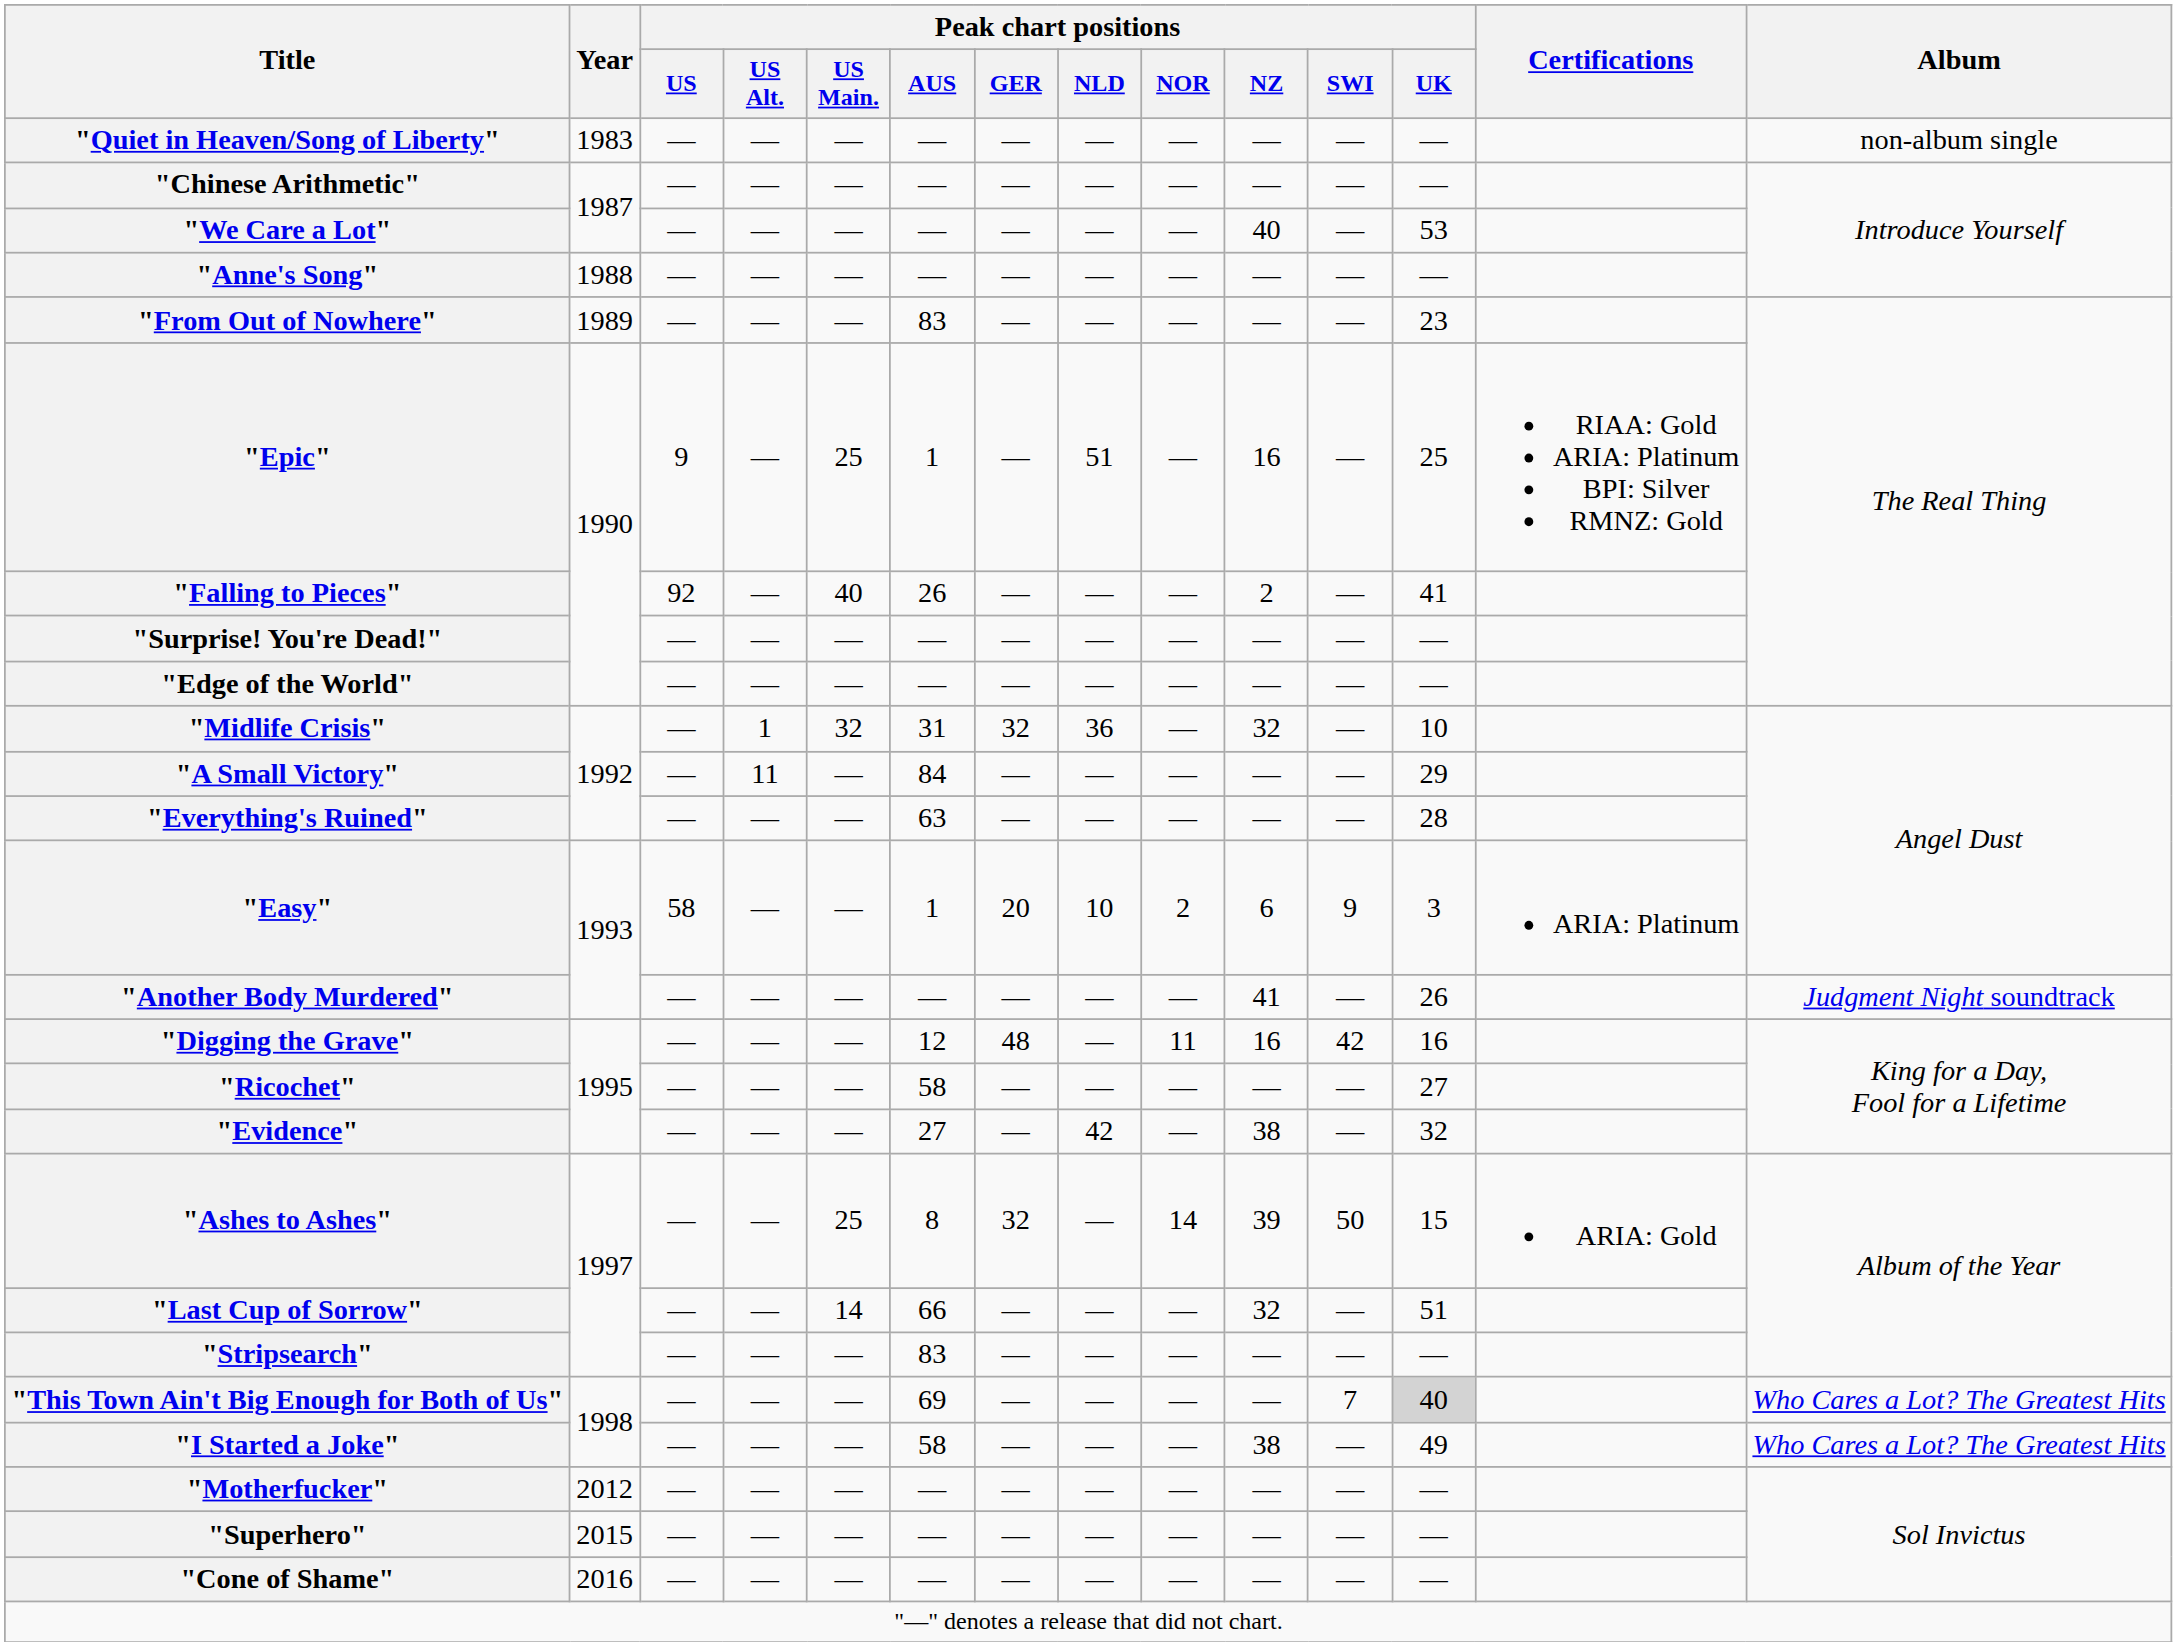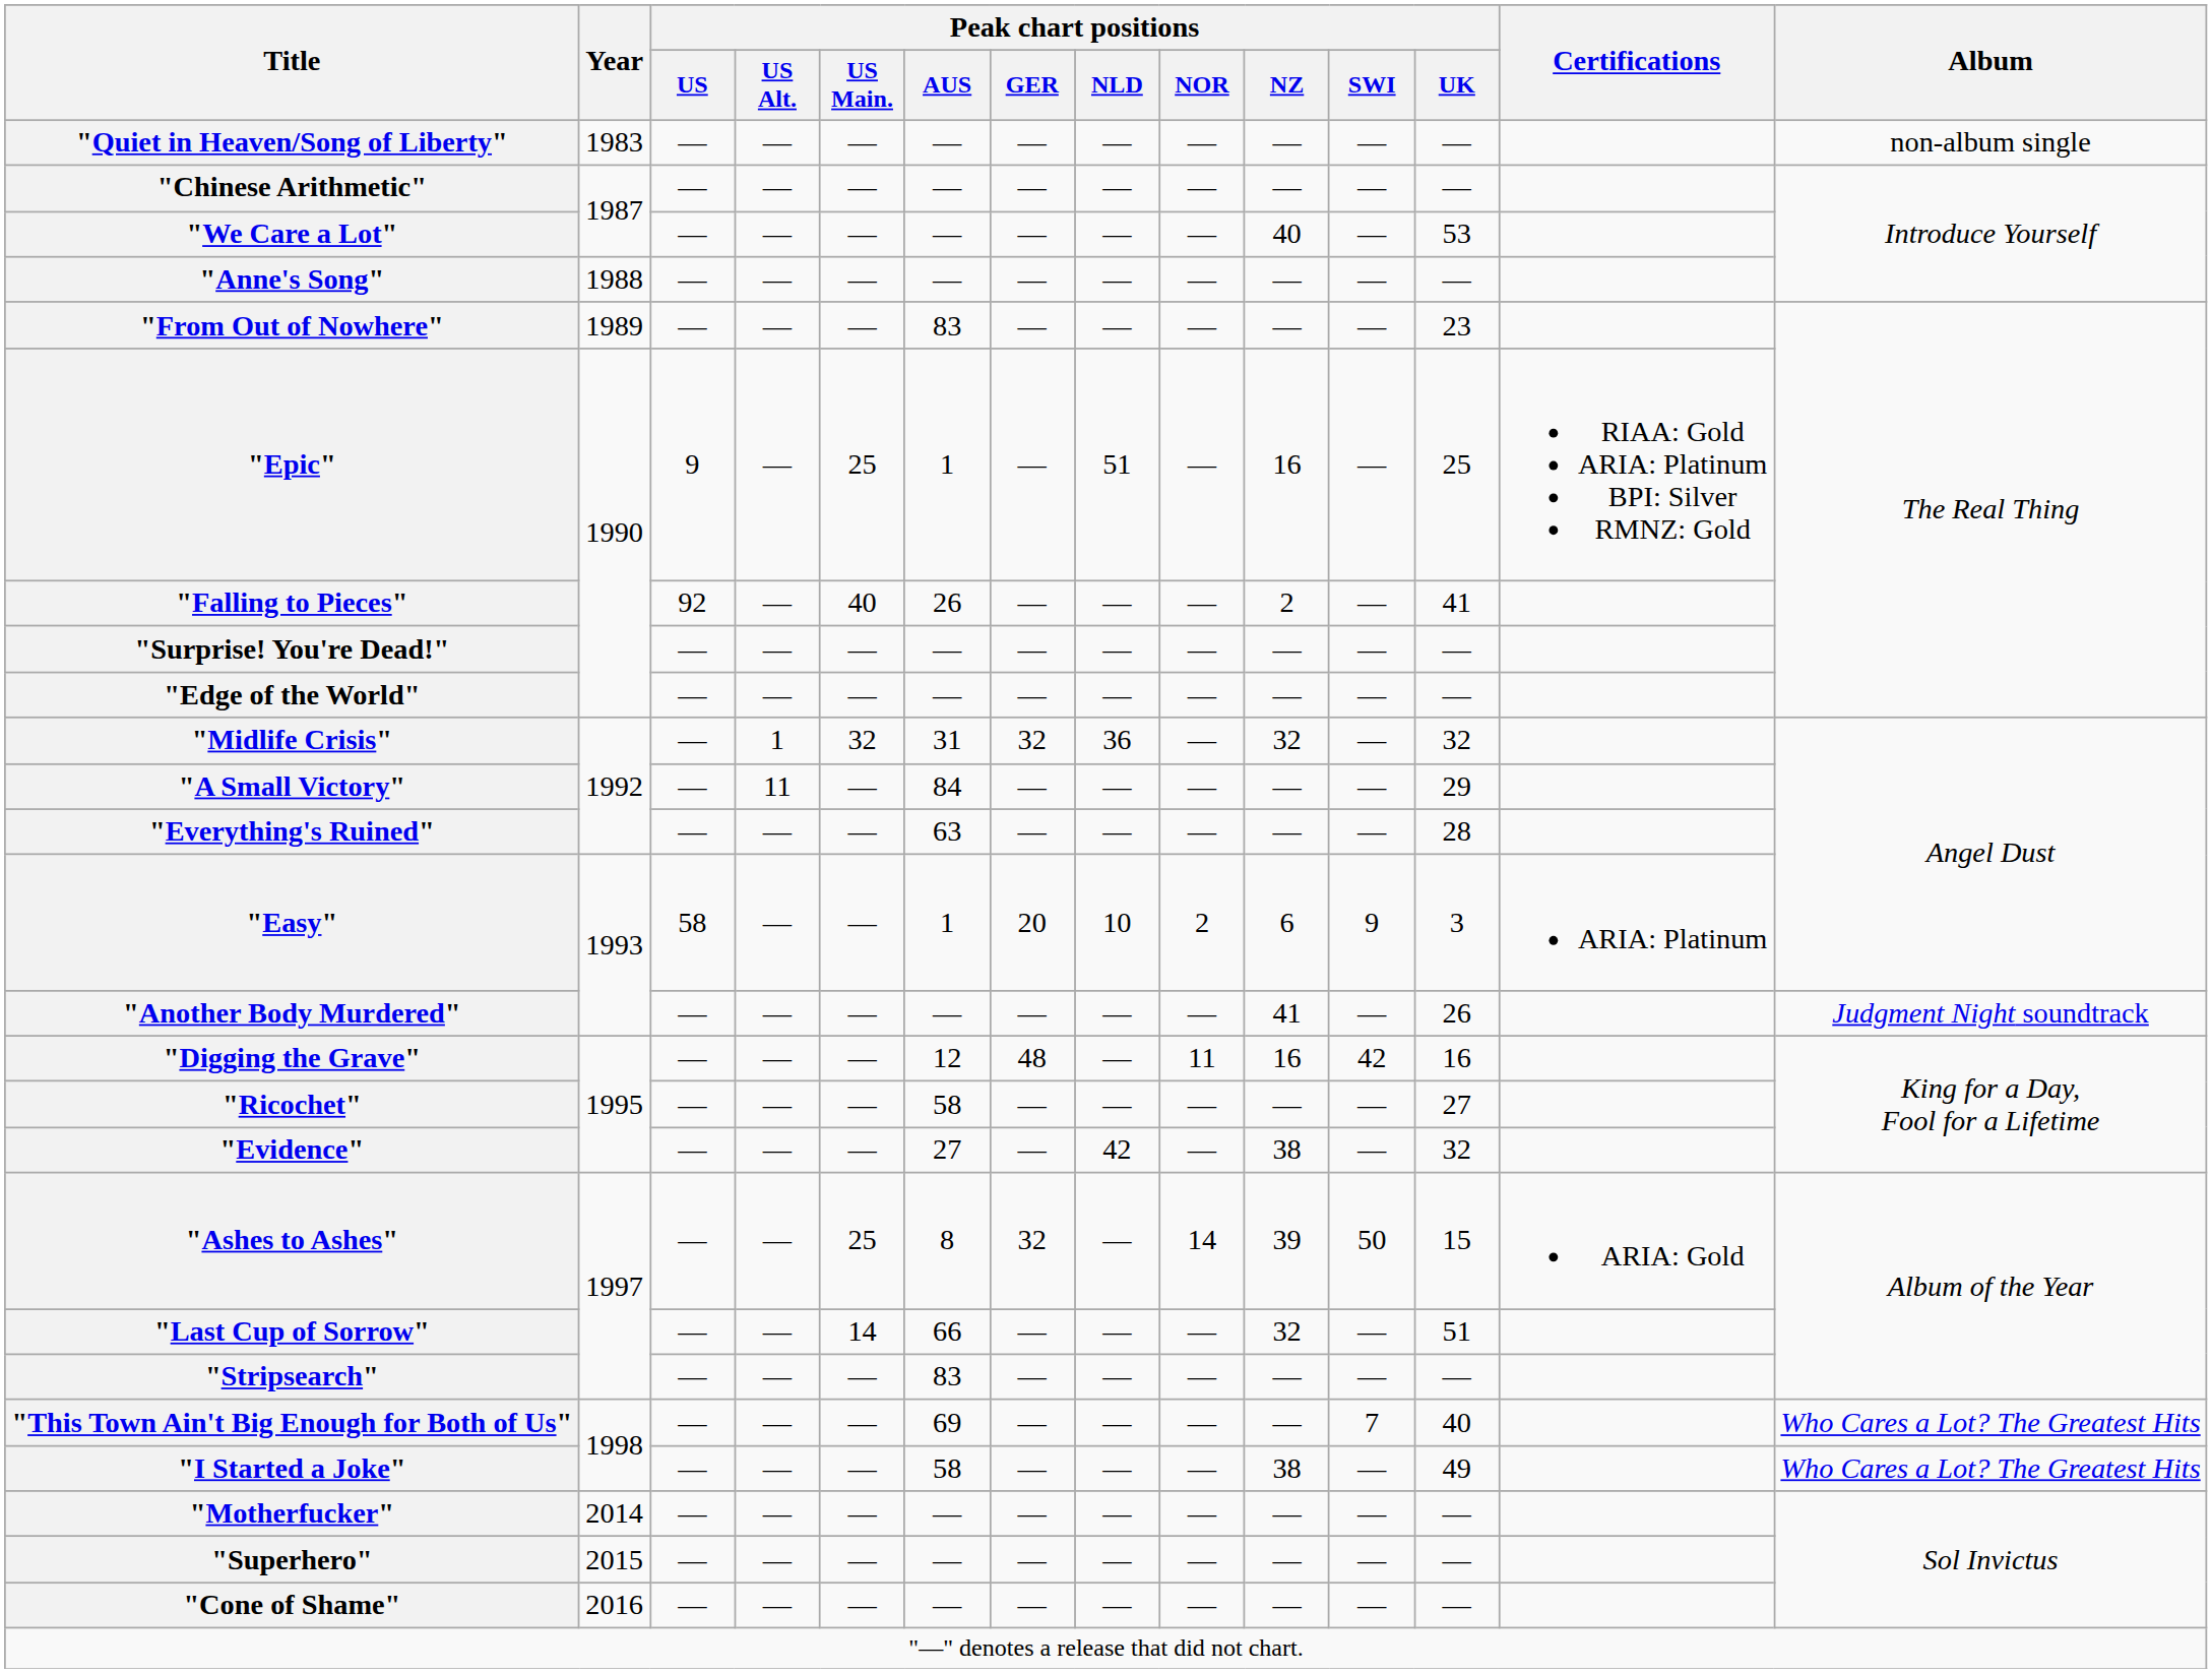 <table class="wikitable plainrowheaders" style="text-align: center">
 <tr>
 <th rowspan="2">Title</th>
 <th rowspan="2">Year</th>
 <th colspan="10">Peak chart positions</th>
 <th rowspan="2"><a href='#'>Certifications</a></th>
 <th rowspan="2">Album</th>
 </tr>
 <tr>
 <th style="width:3em;font-size:85%;"><a href='#'>US</a><br></th>
 <th style="width:3em;font-size:85%;"><a href='#'>US<br>Alt.</a><br></th>
 <th style="width:3em;font-size:85%;"><a href='#'>US<br>Main.</a><br></th>
 <th style="width:3em;font-size:85%;"><a href='#'>AUS</a><br></th>
 <th style="width:3em;font-size:85%;"><a href='#'>GER</a><br></th>
 <th style="width:3em;font-size:85%;"><a href='#'>NLD</a><br></th>
 <th style="width:3em;font-size:85%;"><a href='#'>NOR</a><br></th>
 <th style="width:3em;font-size:85%;"><a href='#'>NZ</a><br></th>
 <th style="width:3em;font-size:85%;"><a href='#'>SWI</a><br></th>
 <th style="width:3em;font-size:85%;"><a href='#'>UK</a><br></th>
 </tr>
 <tr>
 <th scope="row">"<a href='#'>Quiet in Heaven/Song of Liberty</a>" <br></th>
 <td>1983</td>
 <td>—</td>
 <td>—</td>
 <td>—</td>
 <td>—</td>
 <td>—</td>
 <td>—</td>
 <td>—</td>
 <td>—</td>
 <td>—</td>
 <td>—</td>
 <td></td>
 <td>non-album single</td>
 </tr>
 <tr>
 <th scope="row">"Chinese Arithmetic"</th>
 <td rowspan="2">1987</td>
 <td>—</td>
 <td>—</td>
 <td>—</td>
 <td>—</td>
 <td>—</td>
 <td>—</td>
 <td>—</td>
 <td>—</td>
 <td>—</td>
 <td>—</td>
 <td></td>
 <td rowspan="3"><em>Introduce Yourself</em></td>
 </tr>
 <tr>
 <th scope="row">"<a href='#'>We Care a Lot</a>"</th>
 <td>—</td>
 <td>—</td>
 <td>—</td>
 <td>—</td>
 <td>—</td>
 <td>—</td>
 <td>—</td>
 <td>40</td>
 <td>—</td>
 <td>53</td>
 <td></td>
 </tr>
 <tr>
 <th scope="row">"<a href='#'>Anne's Song</a>"</th>
 <td>1988</td>
 <td>—</td>
 <td>—</td>
 <td>—</td>
 <td>—</td>
 <td>—</td>
 <td>—</td>
 <td>—</td>
 <td>—</td>
 <td>—</td>
 <td>—</td>
 <td></td>
 </tr>
 <tr>
 <th scope="row">"<a href='#'>From Out of Nowhere</a>"</th>
 <td>1989</td>
 <td>—</td>
 <td>—</td>
 <td>—</td>
 <td>83</td>
 <td>—</td>
 <td>—</td>
 <td>—</td>
 <td>—</td>
 <td>—</td>
 <td>23</td>
 <td></td>
 <td rowspan="5"><em>The Real Thing</em></td>
 </tr>
 <tr>
 <th scope="row">"<a href='#'>Epic</a>"</th>
 <td rowspan="4">1990</td>
 <td>9</td>
 <td>—</td>
 <td>25</td>
 <td>1</td>
 <td>—</td>
 <td>51</td>
 <td>—</td>
 <td>16</td>
 <td>—</td>
 <td>25</td>
 <td><br><ul><li>RIAA: Gold</li><li>ARIA: Platinum</li><li>BPI: Silver</li><li>RMNZ: Gold</li></ul></td>
 </tr>
 <tr>
 <th scope="row">"<a href='#'>Falling to Pieces</a>"</th>
 <td>92</td>
 <td>—</td>
 <td>40</td>
 <td>26</td>
 <td>—</td>
 <td>—</td>
 <td>—</td>
 <td>2</td>
 <td>—</td>
 <td>41</td>
 <td></td>
 </tr>
 <tr>
 <th scope="row">"Surprise! You're Dead!"</th>
 <td>—</td>
 <td>—</td>
 <td>—</td>
 <td>—</td>
 <td>—</td>
 <td>—</td>
 <td>—</td>
 <td>—</td>
 <td>—</td>
 <td>—</td>
 <td></td>
 </tr>
 <tr>
 <th scope="row">"Edge of the World"</th>
 <td>—</td>
 <td>—</td>
 <td>—</td>
 <td>—</td>
 <td>—</td>
 <td>—</td>
 <td>—</td>
 <td>—</td>
 <td>—</td>
 <td>—</td>
 <td></td>
 </tr>
 <tr>
 <th scope="row">"<a href='#'>Midlife Crisis</a>"</th>
 <td rowspan="3">1992</td>
 <td>—</td>
 <td>1</td>
 <td>32</td>
 <td>31</td>
 <td>32</td>
 <td>36</td>
 <td>—</td>
 <td>32</td>
 <td>—</td>
-<td>10</td>
+<td>32</td>
 <td></td>
 <td rowspan="4"><em>Angel Dust</em></td>
 </tr>
 <tr>
 <th scope="row">"<a href='#'>A Small Victory</a>"</th>
 <td>—</td>
 <td>11</td>
 <td>—</td>
 <td>84</td>
 <td>—</td>
 <td>—</td>
 <td>—</td>
 <td>—</td>
 <td>—</td>
 <td>29</td>
 <td></td>
 </tr>
 <tr>
 <th scope="row">"<a href='#'>Everything's Ruined</a>"</th>
 <td>—</td>
 <td>—</td>
 <td>—</td>
 <td>63</td>
 <td>—</td>
 <td>—</td>
 <td>—</td>
 <td>—</td>
 <td>—</td>
 <td>28</td>
 <td></td>
 </tr>
 <tr>
 <th scope="row">"<a href='#'>Easy</a>"</th>
 <td rowspan="2">1993</td>
 <td>58</td>
 <td>—</td>
 <td>—</td>
 <td>1</td>
 <td>20</td>
 <td>10</td>
 <td>2</td>
 <td>6</td>
 <td>9</td>
 <td>3</td>
 <td><br><ul><li>ARIA: Platinum</li></ul></td>
 </tr>
 <tr>
 <th scope="row">"<a href='#'>Another Body Murdered</a>"<br></th>
 <td>—</td>
 <td>—</td>
 <td>—</td>
 <td>—</td>
 <td>—</td>
 <td>—</td>
 <td>—</td>
 <td>41</td>
 <td>—</td>
 <td>26</td>
 <td></td>
 <td><a href='#'><em>Judgment Night</em> soundtrack</a></td>
 </tr>
 <tr>
 <th scope="row">"<a href='#'>Digging the Grave</a>"</th>
 <td rowspan="3">1995</td>
 <td>—</td>
 <td>—</td>
 <td>—</td>
 <td>12</td>
 <td>48</td>
 <td>—</td>
 <td>11</td>
 <td>16</td>
 <td>42</td>
 <td>16</td>
 <td></td>
 <td rowspan="3"><em>King for a Day,<br>Fool for a Lifetime</em></td>
 </tr>
 <tr>
 <th scope="row">"<a href='#'>Ricochet</a>"</th>
 <td>—</td>
 <td>—</td>
 <td>—</td>
 <td>58</td>
 <td>—</td>
 <td>—</td>
 <td>—</td>
 <td>—</td>
 <td>—</td>
 <td>27</td>
 <td></td>
 </tr>
 <tr>
 <th scope="row">"<a href='#'>Evidence</a>"</th>
 <td>—</td>
 <td>—</td>
 <td>—</td>
 <td>27</td>
 <td>—</td>
 <td>42</td>
 <td>—</td>
 <td>38</td>
 <td>—</td>
 <td>32</td>
 <td></td>
 </tr>
 <tr>
 <th scope="row">"<a href='#'>Ashes to Ashes</a>"</th>
 <td rowspan="3">1997</td>
 <td>—</td>
 <td>—</td>
 <td>25</td>
 <td>8</td>
 <td>32</td>
 <td>—</td>
 <td>14</td>
 <td>39</td>
 <td>50</td>
 <td>15</td>
 <td><br><ul><li>ARIA: Gold</li></ul></td>
 <td rowspan="3"><em>Album of the Year</em></td>
 </tr>
 <tr>
 <th scope="row">"<a href='#'>Last Cup of Sorrow</a>"</th>
 <td>—</td>
 <td>—</td>
 <td>14</td>
 <td>66</td>
 <td>—</td>
 <td>—</td>
 <td>—</td>
 <td>32</td>
 <td>—</td>
 <td>51</td>
 <td></td>
 </tr>
 <tr>
 <th scope="row">"<a href='#'>Stripsearch</a>"</th>
 <td>—</td>
 <td>—</td>
 <td>—</td>
 <td>83</td>
 <td>—</td>
 <td>—</td>
 <td>—</td>
 <td>—</td>
 <td>—</td>
 <td>—</td>
 <td></td>
 </tr>
 <tr>
 <th scope="row">"<a href='#'>This Town Ain't Big Enough for Both of Us</a>"<br></th>
 <td rowspan="2">1998</td>
 <td>—</td>
 <td>—</td>
 <td>—</td>
 <td>69</td>
 <td>—</td>
 <td>—</td>
 <td>—</td>
 <td>—</td>
 <td>7</td>
-<td style="background: lightgrey;">40</td>
+<td>40</td>
 <td></td>
 <td><em><a href='#'>Who Cares a Lot? The Greatest Hits</a></em></td>
 </tr>
 <tr>
 <th scope="row">"<a href='#'>I Started a Joke</a>"</th>
 <td>—</td>
 <td>—</td>
 <td>—</td>
 <td>58</td>
 <td>—</td>
 <td>—</td>
 <td>—</td>
 <td>38</td>
 <td>—</td>
 <td>49</td>
 <td></td>
 <td><em><a href='#'>Who Cares a Lot? The Greatest Hits</a></em></td>
 </tr>
 <tr>
 <th scope="row">"<a href='#'>Motherfucker</a>"</th>
-<td>2012</td>
+<td>2014</td>
 <td>—</td>
 <td>—</td>
 <td>—</td>
 <td>—</td>
 <td>—</td>
 <td>—</td>
 <td>—</td>
 <td>—</td>
 <td>—</td>
 <td>—</td>
 <td></td>
 <td rowspan="3"><em>Sol Invictus</em></td>
 </tr>
 <tr>
 <th scope="row">"Superhero"</th>
 <td>2015</td>
 <td>—</td>
 <td>—</td>
 <td>—</td>
 <td>—</td>
 <td>—</td>
 <td>—</td>
 <td>—</td>
 <td>—</td>
 <td>—</td>
 <td>—</td>
 <td></td>
 </tr>
 <tr>
 <th scope="row">"Cone of Shame"</th>
 <td>2016</td>
 <td>—</td>
 <td>—</td>
 <td>—</td>
 <td>—</td>
 <td>—</td>
 <td>—</td>
 <td>—</td>
 <td>—</td>
 <td>—</td>
 <td>—</td>
 <td></td>
 </tr>
 <tr>
 <td colspan="15" style="font-size:85%">"—" denotes a release that did not chart.</td>
 </tr>
 </table>
